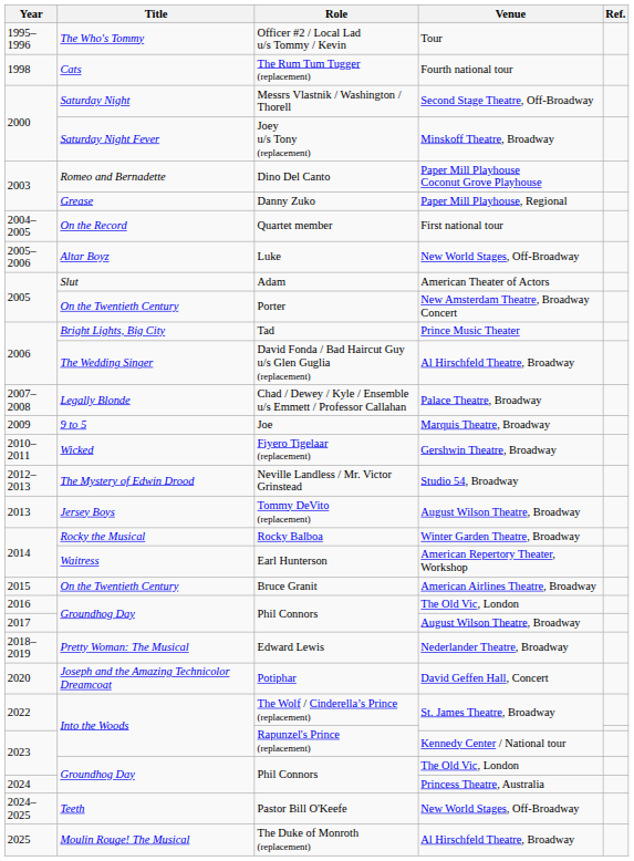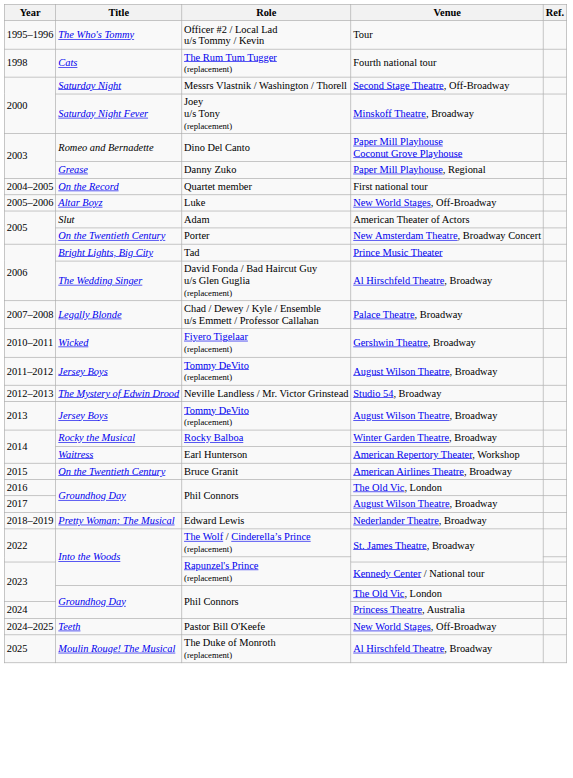 <table class="wikitable sortable">
 <tr>
 <th>Year</th>
 <th>Title</th>
 <th>Role</th>
 <th>Venue</th>
 <th class=unsortable>Ref.</th>
 </tr>
 <tr>
 <td>1995–1996</td>
 <td><em><a href='#'>The Who's Tommy</a></em></td>
 <td>Officer #2 / Local Lad<br>u/s Tommy / Kevin</td>
 <td>Tour</td>
 <td></td>
 </tr>
 <tr>
 <td>1998</td>
 <td><em><a href='#'>Cats</a></em></td>
 <td><a href='#'>The Rum Tum Tugger</a><br><small>(replacement)</small></td>
 <td>Fourth national tour</td>
 <td></td>
 </tr>
 <tr>
 <td rowspan=2>2000</td>
 <td><em><a href='#'>Saturday Night</a></em></td>
 <td>Messrs Vlastnik / Washington / Thorell</td>
 <td><a href='#'>Second Stage Theatre</a>, Off-Broadway</td>
 <td></td>
 </tr>
 <tr>
 <td><em><a href='#'>Saturday Night Fever</a></em></td>
 <td>Joey<br>u/s Tony<br><small>(replacement)</small></td>
 <td><a href='#'>Minskoff Theatre</a>, Broadway</td>
 <td></td>
 </tr>
 <tr>
 <td rowspan="2">2003</td>
 <td><em>Romeo and Bernadette</em></td>
 <td>Dino Del Canto</td>
 <td><a href='#'>Paper Mill Playhouse</a> <br> <a href='#'>Coconut Grove Playhouse</a></td>
 <td></td>
 </tr>
 <tr>
 <td><em><a href='#'>Grease</a></em></td>
 <td>Danny Zuko</td>
 <td><a href='#'>Paper Mill Playhouse</a>, Regional</td>
 <td></td>
 </tr>
 <tr>
 <td>2004–2005</td>
 <td><em><a href='#'>On the Record</a></em></td>
 <td>Quartet member</td>
 <td>First national tour</td>
 <td></td>
 </tr>
 <tr>
 <td>2005–2006</td>
 <td><em><a href='#'>Altar Boyz</a></em></td>
 <td>Luke</td>
 <td><a href='#'>New World Stages</a>, Off-Broadway</td>
 <td></td>
 </tr>
 <tr>
 <td rowspan=2>2005</td>
 <td><em>Slut</em></td>
 <td>Adam</td>
 <td>American Theater of Actors</td>
 <td></td>
 </tr>
 <tr>
 <td><em><a href='#'>On the Twentieth Century</a></em></td>
 <td>Porter</td>
 <td><a href='#'>New Amsterdam Theatre</a>, Broadway Concert</td>
 <td></td>
 </tr>
 <tr>
 <td rowspan=2>2006</td>
 <td><em><a href='#'>Bright Lights, Big City</a></em></td>
 <td>Tad</td>
 <td><a href='#'>Prince Music Theater</a></td>
 <td></td>
 </tr>
 <tr>
 <td><em><a href='#'>The Wedding Singer</a></em></td>
 <td>David Fonda / Bad Haircut Guy <br> u/s Glen Guglia<br><small>(replacement)</small></td>
 <td><a href='#'>Al Hirschfeld Theatre</a>, Broadway</td>
 <td></td>
 </tr>
 <tr>
 <td>2007–2008</td>
 <td><em><a href='#'>Legally Blonde</a></em></td>
 <td>Chad / Dewey / Kyle / Ensemble<br>u/s Emmett / Professor Callahan</td>
 <td><a href='#'>Palace Theatre</a>, Broadway</td>
 <td></td>
 </tr>
 <tr>
-<td>2009</td>
-<td><em><a href='#'>9 to 5</a></em></td>
-<td>Joe</td>
-<td><a href='#'>Marquis Theatre</a>, Broadway</td>
-<td></td>
-</tr>
-<tr>
 <td>2010–2011</td>
 <td><em><a href='#'>Wicked</a></em></td>
 <td><a href='#'>Fiyero Tigelaar</a><br><small>(replacement)</small></td>
 <td><a href='#'>Gershwin Theatre</a>, Broadway</td>
+<td></td>
+</tr>
+<tr>
+<td>2011–2012</td>
+<td><em><a href='#'>Jersey Boys</a></em></td>
+<td><a href='#'>Tommy DeVito</a><br><small>(replacement)</small></td>
+<td><a href='#'>August Wilson Theatre</a>, Broadway</td>
 <td></td>
 </tr>
 <tr>
 <td>2012–2013</td>
 <td><em><a href='#'>The Mystery of Edwin Drood</a></em></td>
 <td>Neville Landless / Mr. Victor Grinstead</td>
 <td><a href='#'>Studio 54</a>, Broadway</td>
 <td></td>
 </tr>
 <tr>
 <td>2013</td>
 <td><em><a href='#'>Jersey Boys</a></em></td>
 <td><a href='#'>Tommy DeVito</a><br><small>(replacement)</small></td>
 <td><a href='#'>August Wilson Theatre</a>, Broadway</td>
 <td></td>
 </tr>
 <tr>
 <td rowspan=2>2014</td>
 <td><em><a href='#'>Rocky the Musical</a></em></td>
 <td><a href='#'>Rocky Balboa</a></td>
 <td><a href='#'>Winter Garden Theatre</a>, Broadway</td>
 <td></td>
 </tr>
 <tr>
 <td><em><a href='#'>Waitress</a></em></td>
 <td>Earl Hunterson</td>
 <td><a href='#'>American Repertory Theater</a>, Workshop</td>
 <td></td>
 </tr>
 <tr>
 <td>2015</td>
 <td><em><a href='#'>On the Twentieth Century</a></em></td>
 <td>Bruce Granit</td>
 <td><a href='#'>American Airlines Theatre</a>, Broadway</td>
 <td></td>
 </tr>
 <tr>
 <td>2016</td>
 <td rowspan=2><em><a href='#'>Groundhog Day</a></em></td>
 <td rowspan=2>Phil Connors</td>
 <td><a href='#'>The Old Vic</a>, London</td>
 <td></td>
 </tr>
 <tr>
 <td>2017</td>
 <td><a href='#'>August Wilson Theatre</a>, Broadway</td>
 <td></td>
 </tr>
 <tr>
 <td>2018–2019</td>
 <td><em><a href='#'>Pretty Woman: The Musical</a></em></td>
 <td>Edward Lewis</td>
 <td><a href='#'>Nederlander Theatre</a>, Broadway</td>
 <td></td>
 </tr>
 <tr>
-<td>2020</td>
-<td><em><a href='#'>Joseph and the Amazing Technicolor Dreamcoat</a></em></td>
-<td><a href='#'>Potiphar</a></td>
-<td><a href='#'>David Geffen Hall</a>, Concert</td>
-<td></td>
-</tr>
-<tr>
 <td rowspan=2>2022</td>
 <td rowspan=3><em><a href='#'>Into the Woods</a></em></td>
 <td><a href='#'>The Wolf</a> / <a href='#'>Cinderella’s Prince</a><br><small>(replacement)</small></td>
 <td rowspan=2><a href='#'>St. James Theatre</a>, Broadway</td>
 <td></td>
 </tr>
 <tr>
 <td rowspan=2><a href='#'>Rapunzel's Prince</a><br><small>(replacement)</small></td>
 <td></td>
 </tr>
 <tr>
 <td rowspan=2>2023</td>
 <td><a href='#'>Kennedy Center</a> / National tour</td>
 <td></td>
 </tr>
 <tr>
 <td rowspan=2><em><a href='#'>Groundhog Day</a></em></td>
 <td rowspan=2>Phil Connors</td>
 <td><a href='#'>The Old Vic</a>, London</td>
 <td></td>
 </tr>
 <tr>
 <td>2024</td>
 <td><a href='#'>Princess Theatre</a>, Australia</td>
 <td></td>
 </tr>
 <tr>
 <td>2024–2025</td>
 <td><em><a href='#'>Teeth</a></em></td>
 <td>Pastor Bill O'Keefe</td>
 <td><a href='#'>New World Stages</a>, Off-Broadway</td>
 <td></td>
 </tr>
 <tr>
 <td>2025</td>
 <td><a href='#'><em>Moulin Rouge! The Musical</em></a></td>
 <td>The Duke of Monroth<br><small>(replacement)</small></td>
 <td><a href='#'>Al Hirschfeld Theatre</a>, Broadway</td>
 <td></td>
 </tr>
 </table>
